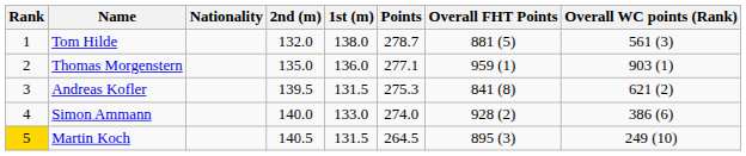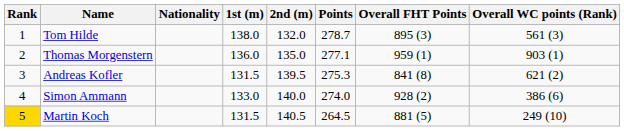 <table class="wikitable">
 <tr>
 <th align=Center>Rank</th>
 <th>Name</th>
 <th>Nationality</th>
+<th align=Center>1st (m)</th>
 <th>2nd (m)</th>
-<th align=Center>1st (m)</th>
 <th>Points</th>
 <th>Overall FHT Points</th>
 <th>Overall WC points (Rank)</th>
 </tr>
 <tr>
 <td align=center>1</td>
 <td align=left><a href='#'>Tom Hilde</a></td>
 <td align=left></td>
+<td align=center>138.0</td>
 <td align=center>132.0</td>
-<td align=center>138.0</td>
 <td align=center>278.7</td>
-<td align=center>881 (5)</td>
+<td align=center>895 (3)</td>
 <td align=center>561 (3)</td>
 </tr>
 <tr>
 <td align=center>2</td>
 <td align=left><a href='#'>Thomas Morgenstern</a></td>
 <td align=left></td>
+<td align=center>136.0</td>
 <td align=center>135.0</td>
-<td align=center>136.0</td>
 <td align=center>277.1</td>
 <td align=center>959 (1)</td>
 <td align=center>903 (1)</td>
 </tr>
 <tr>
 <td align=center>3</td>
 <td align=left><a href='#'>Andreas Kofler</a></td>
 <td align=left></td>
+<td align=center>131.5</td>
 <td align=center>139.5</td>
-<td align=center>131.5</td>
 <td align=center>275.3</td>
 <td align=center>841 (8)</td>
 <td align=center>621 (2)</td>
 </tr>
 <tr>
 <td align=center>4</td>
 <td align=left><a href='#'>Simon Ammann</a></td>
 <td align=left></td>
+<td align=center>133.0</td>
 <td align=center>140.0</td>
-<td align=center>133.0</td>
 <td align=center>274.0</td>
 <td align=center>928 (2)</td>
 <td align=center>386 (6)</td>
 </tr>
 <tr>
 <td align=center style="background: gold;">5</td>
 <td align=left><a href='#'>Martin Koch</a></td>
 <td align=left></td>
+<td align=center>131.5</td>
 <td align=center>140.5</td>
-<td align=center>131.5</td>
 <td align=center>264.5</td>
-<td align=center>895 (3)</td>
+<td align=center>881 (5)</td>
 <td align=center>249 (10)</td>
 </tr>
 </table>
